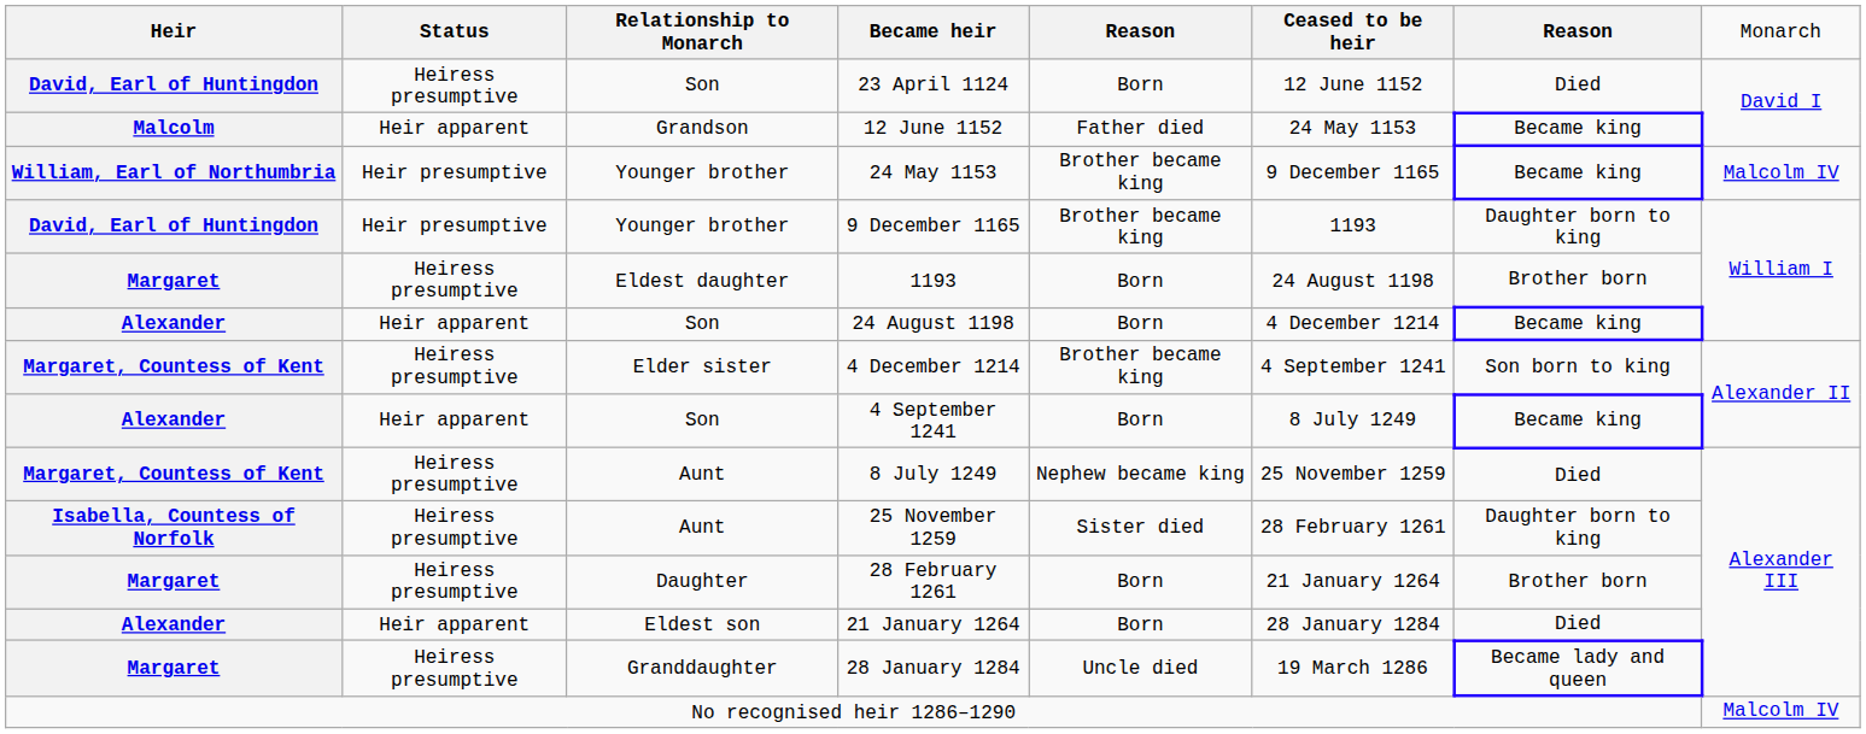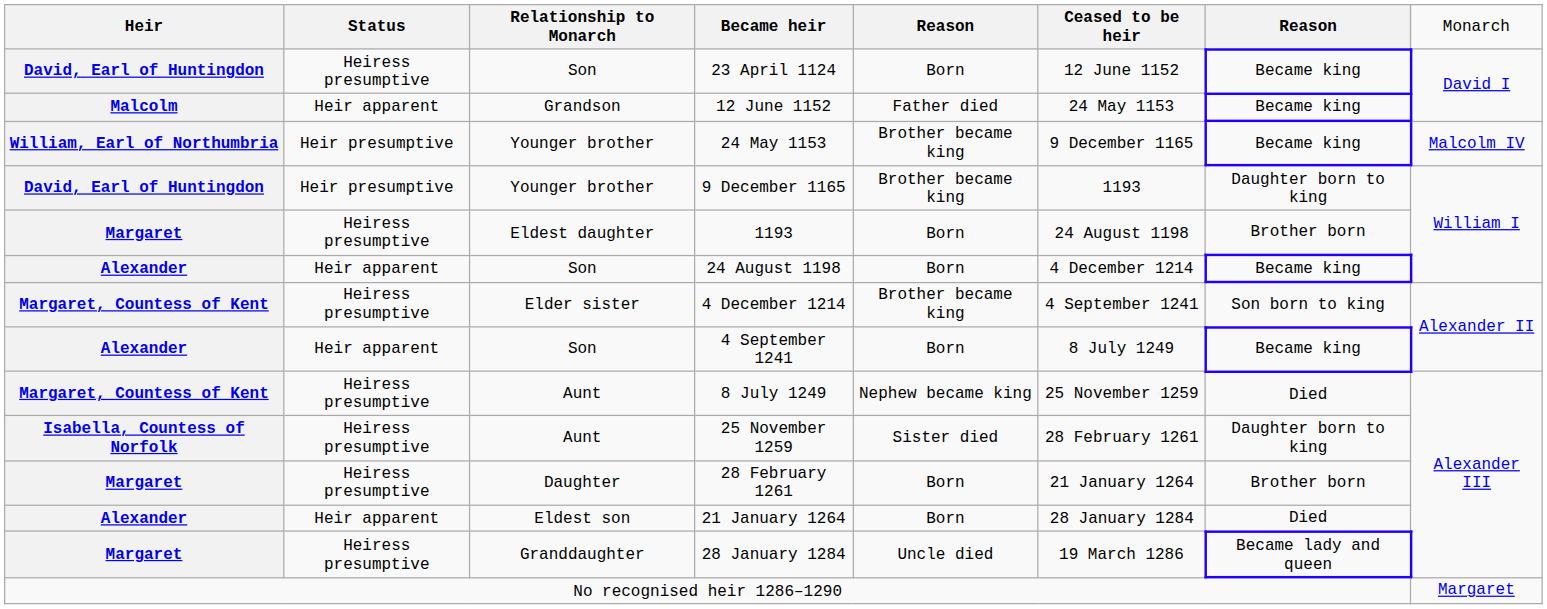 <table class="wikitable" style="text-align:center">
 <tr>
 <th>Heir</th>
 <th>Status</th>
 <th>Relationship to Monarch</th>
 <th>Became heir</th>
 <th>Reason</th>
 <th>Ceased to be heir</th>
 <th>Reason</th>
 <td>Monarch</td>
 </tr>
 <tr>
 <th><a href='#'>David, Earl of Huntingdon</a></th>
 <td>Heiress presumptive</td>
 <td>Son</td>
 <td>23 April 1124</td>
 <td>Born</td>
 <td>12 June 1152</td>
-<td>Died</td>
+<td style="border-width:2px; border-color:#20F">Became king</td>
 <td rowspan=2><a href='#'>David I</a></td>
 </tr>
 <tr>
 <th><a href='#'>Malcolm</a></th>
 <td>Heir apparent</td>
 <td>Grandson</td>
 <td>12 June 1152</td>
 <td>Father died</td>
 <td>24 May 1153</td>
 <td style="border-width:2px; border-color:#20F">Became king</td>
 </tr>
 <tr>
 <th><a href='#'>William, Earl of Northumbria</a></th>
 <td>Heir presumptive</td>
 <td>Younger brother</td>
 <td>24 May 1153</td>
 <td>Brother became king</td>
 <td>9 December 1165</td>
 <td style="border-width:2px; border-color:#20F">Became king</td>
 <td><a href='#'>Malcolm IV</a></td>
 </tr>
 <tr>
 <th><a href='#'>David, Earl of Huntingdon</a></th>
 <td>Heir presumptive</td>
 <td>Younger brother</td>
 <td>9 December 1165</td>
 <td>Brother became king</td>
 <td>1193</td>
 <td>Daughter born to king</td>
 <td rowspan=3><a href='#'>William I</a></td>
 </tr>
 <tr>
 <th><a href='#'>Margaret</a></th>
 <td>Heiress presumptive</td>
 <td>Eldest daughter</td>
 <td>1193</td>
 <td>Born</td>
 <td>24 August 1198</td>
 <td>Brother born</td>
 </tr>
 <tr>
 <th><a href='#'>Alexander</a></th>
 <td>Heir apparent</td>
 <td>Son</td>
 <td>24 August 1198</td>
 <td>Born</td>
 <td>4 December 1214</td>
 <td style="border-width:2px; border-color:#20F">Became king</td>
 </tr>
 <tr>
 <th><a href='#'>Margaret, Countess of Kent</a></th>
 <td>Heiress presumptive</td>
 <td>Elder sister</td>
 <td>4 December 1214</td>
 <td>Brother became king</td>
 <td>4 September 1241</td>
 <td>Son born to king</td>
 <td rowspan=2><a href='#'>Alexander II</a></td>
 </tr>
 <tr>
 <th><a href='#'>Alexander</a></th>
 <td>Heir apparent</td>
 <td>Son</td>
 <td>4 September 1241</td>
 <td>Born</td>
 <td>8 July 1249</td>
 <td style="border-width:2px; border-color:#20F">Became king</td>
 </tr>
 <tr>
 <th><a href='#'>Margaret, Countess of Kent</a></th>
 <td>Heiress presumptive</td>
 <td>Aunt</td>
 <td>8 July 1249</td>
 <td>Nephew became king</td>
 <td>25 November 1259</td>
 <td>Died</td>
 <td rowspan=5><a href='#'>Alexander III</a></td>
 </tr>
 <tr>
 <th><a href='#'>Isabella, Countess of Norfolk</a></th>
 <td>Heiress presumptive</td>
 <td>Aunt</td>
 <td>25 November 1259</td>
 <td>Sister died</td>
 <td>28 February 1261</td>
 <td>Daughter born to king</td>
 </tr>
 <tr>
 <th><a href='#'>Margaret</a></th>
 <td>Heiress presumptive</td>
 <td>Daughter</td>
 <td>28 February 1261</td>
 <td>Born</td>
 <td>21 January 1264</td>
 <td>Brother born</td>
 </tr>
 <tr>
 <th><a href='#'>Alexander</a></th>
 <td>Heir apparent</td>
 <td>Eldest son</td>
 <td>21 January 1264</td>
 <td>Born</td>
 <td>28 January 1284</td>
 <td>Died</td>
 </tr>
 <tr>
 <th><a href='#'>Margaret</a></th>
 <td>Heiress presumptive</td>
 <td>Granddaughter</td>
 <td>28 January 1284</td>
 <td>Uncle died</td>
 <td>19 March 1286</td>
 <td style="border-width:2px; border-color:#20F">Became lady and queen</td>
 </tr>
 <tr>
 <td colspan=7>No recognised heir 1286–1290</td>
-<td><a href='#'>Malcolm IV</a></td>
+<td><a href='#'>Margaret</a></td>
 </tr>
 </table>
